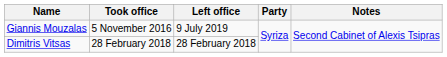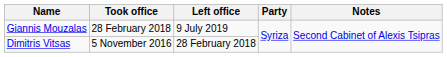 <table class="wikitable">
 <tr>
 <th>Name</th>
 <th>Took office</th>
 <th>Left office</th>
 <th>Party</th>
 <th>Notes</th>
 </tr>
 <tr>
 <td><a href='#'>Giannis Mouzalas</a></td>
-<td>5 November 2016</td>
+<td>28 February 2018</td>
 <td>9 July 2019</td>
 <td rowspan=2><a href='#'>Syriza</a></td>
 <td rowspan=2><a href='#'>Second Cabinet of Alexis Tsipras</a></td>
 </tr>
 <tr>
 <td><a href='#'>Dimitris Vitsas</a></td>
-<td>28 February 2018</td>
+<td>5 November 2016</td>
 <td>28 February 2018</td>
 </tr>
 </table>
